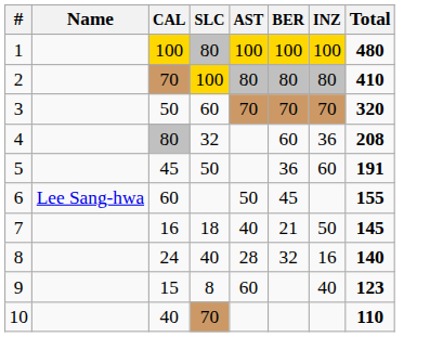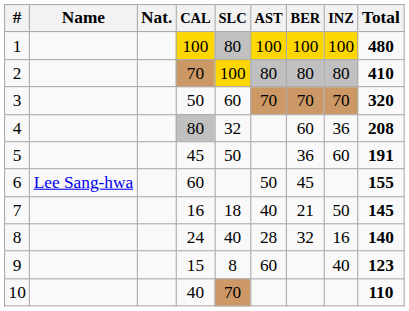 <table class="wikitable sortable" style="text-align:center;">
 <tr>
 <th>#</th>
 <th>Name</th>
+<th>Nat.</th>
 <th><small>CAL</small></th>
 <th><small>SLC</small></th>
 <th><small>AST</small></th>
 <th><small>BER</small></th>
 <th><small>INZ</small></th>
 <th>Total</th>
 </tr>
 <tr>
 <td>1</td>
 <td align=left></td>
+<td></td>
 <td bgcolor=gold>100</td>
 <td bgcolor=silver>80</td>
 <td bgcolor=gold>100</td>
 <td bgcolor=gold>100</td>
 <td bgcolor=gold>100</td>
 <td><strong>480</strong></td>
 </tr>
 <tr>
 <td>2</td>
 <td align=left></td>
+<td></td>
 <td bgcolor=cc9966>70</td>
 <td bgcolor=gold>100</td>
 <td bgcolor=silver>80</td>
 <td bgcolor=silver>80</td>
 <td bgcolor=silver>80</td>
 <td><strong>410</strong></td>
 </tr>
 <tr>
 <td>3</td>
 <td align=left></td>
+<td></td>
 <td>50</td>
 <td>60</td>
 <td bgcolor=cc9966>70</td>
 <td bgcolor=cc9966>70</td>
 <td bgcolor=cc9966>70</td>
 <td><strong>320</strong></td>
 </tr>
 <tr>
 <td>4</td>
 <td align=left></td>
+<td></td>
 <td bgcolor=silver>80</td>
 <td>32</td>
 <td></td>
 <td>60</td>
 <td>36</td>
 <td><strong>208</strong></td>
 </tr>
 <tr>
 <td>5</td>
 <td align=left></td>
+<td></td>
 <td>45</td>
 <td>50</td>
 <td></td>
 <td>36</td>
 <td>60</td>
 <td><strong>191</strong></td>
 </tr>
 <tr>
 <td>6</td>
 <td align=left><a href='#'>Lee Sang-hwa</a></td>
+<td></td>
 <td>60</td>
 <td></td>
 <td>50</td>
 <td>45</td>
 <td></td>
 <td><strong>155</strong></td>
 </tr>
 <tr>
 <td>7</td>
 <td align=left></td>
+<td></td>
 <td>16</td>
 <td>18</td>
 <td>40</td>
 <td>21</td>
 <td>50</td>
 <td><strong>145</strong></td>
 </tr>
 <tr>
 <td>8</td>
 <td align=left></td>
+<td></td>
 <td>24</td>
 <td>40</td>
 <td>28</td>
 <td>32</td>
 <td>16</td>
 <td><strong>140</strong></td>
 </tr>
 <tr>
 <td>9</td>
 <td align=left></td>
+<td></td>
 <td>15</td>
 <td>8</td>
 <td>60</td>
 <td></td>
 <td>40</td>
 <td><strong>123</strong></td>
 </tr>
 <tr>
 <td>10</td>
 <td align=left></td>
+<td></td>
 <td>40</td>
 <td bgcolor=cc9966>70</td>
 <td></td>
 <td></td>
 <td></td>
 <td><strong>110</strong></td>
 </tr>
 </table>
